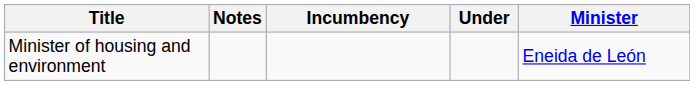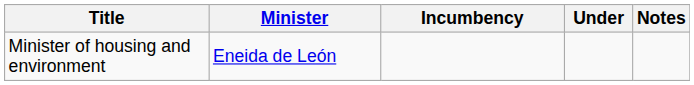 <table class="wikitable" style="width:100%;">
 <tr>
 <th>Title</th>
-<th style="width:7%;">Notes</th>
+<th style="width:25%;"><a href='#'>Minister</a></th>
 <th style="width:160px;">Incumbency</th>
 <th style="width:10%;">Under</th>
-<th style="width:25%;"><a href='#'>Minister</a></th>
+<th style="width:7%;">Notes</th>
 </tr>
 <tr>
 <td>Minister of housing and environment</td>
+<td><a href='#'>Eneida de León</a></td>
 <td></td>
 <td></td>
 <td></td>
-<td><a href='#'>Eneida de León</a></td>
 </tr>
 </table>
